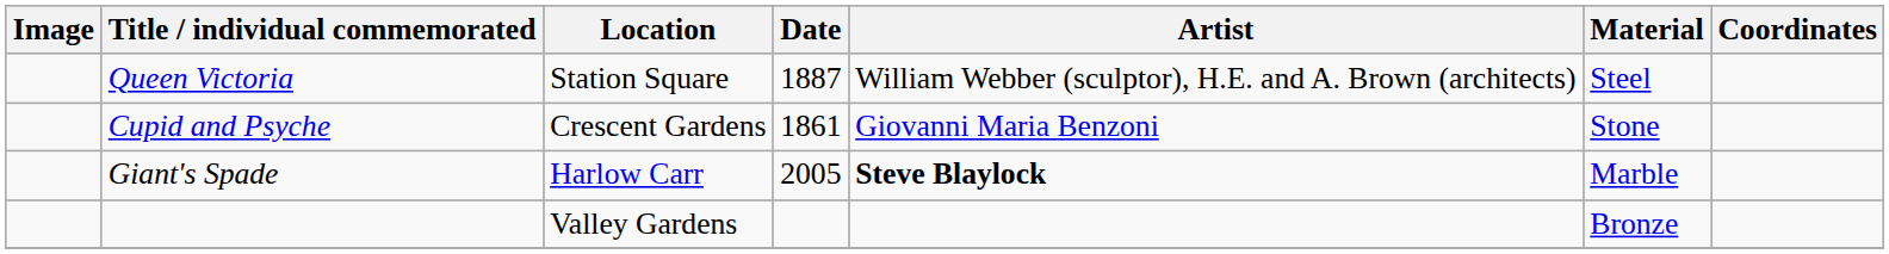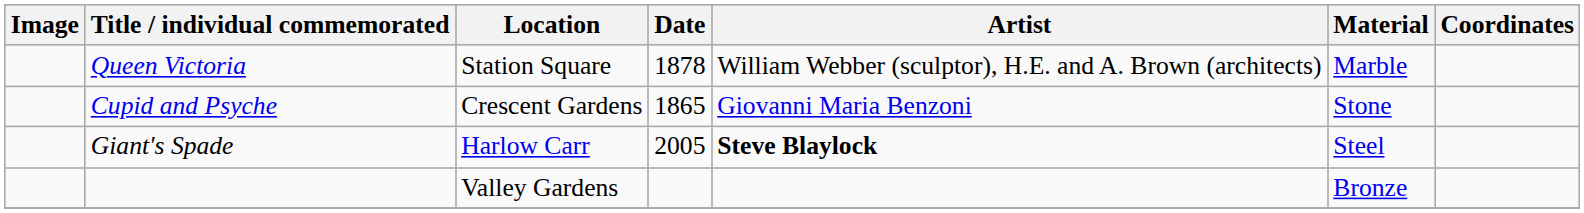 <table class="wikitable sortable">
 <tr>
 <th class="unsortable">Image</th>
 <th>Title / individual commemorated</th>
 <th>Location</th>
 <th>Date</th>
 <th>Artist</th>
 <th>Material</th>
 <th>Coordinates</th>
 </tr>
 <tr>
 <td></td>
 <td><em><a href='#'>Queen Victoria</a></em></td>
 <td>Station Square</td>
-<td>1887</td>
+<td>1878</td>
 <td>William Webber (sculptor), H.E. and A. Brown (architects)</td>
-<td><a href='#'>Steel</a></td>
+<td><a href='#'>Marble</a></td>
 <td></td>
 </tr>
 <tr>
 <td></td>
 <td><em><a href='#'>Cupid and Psyche</a></em></td>
 <td>Crescent Gardens</td>
-<td>1861</td>
+<td>1865</td>
 <td><a href='#'>Giovanni Maria Benzoni</a></td>
 <td><a href='#'>Stone</a></td>
 <td></td>
 </tr>
 <tr>
 <td></td>
 <td><em>Giant's Spade</em></td>
 <td><a href='#'>Harlow Carr</a></td>
 <td>2005</td>
 <td><strong>Steve Blaylock</strong></td>
-<td><a href='#'>Marble</a></td>
+<td><a href='#'>Steel</a></td>
 <td></td>
 </tr>
 <tr>
 <td></td>
 <td></td>
 <td>Valley Gardens</td>
 <td></td>
 <td></td>
 <td><a href='#'>Bronze</a></td>
 <td></td>
 </tr>
 <tr>
 </tr>
 </table>
